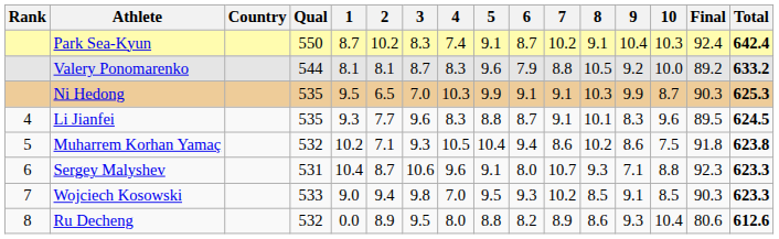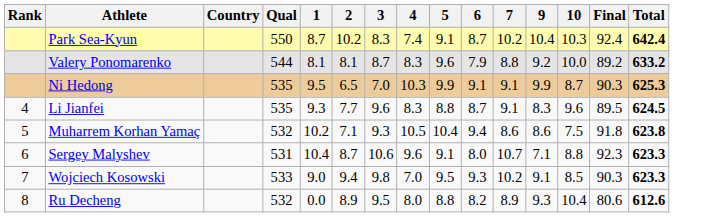 <table class="wikitable sortable">
 <tr>
 <th>Rank</th>
 <th>Athlete</th>
 <th>Country</th>
 <th>Qual</th>
 <th class="unsortable" style="width: 28px">1</th>
 <th class="unsortable" style="width: 28px">2</th>
 <th class="unsortable" style="width: 28px">3</th>
 <th class="unsortable" style="width: 28px">4</th>
 <th class="unsortable" style="width: 28px">5</th>
 <th class="unsortable" style="width: 28px">6</th>
 <th class="unsortable" style="width: 28px">7</th>
-<th class="unsortable" style="width: 28px">8</th>
 <th class="unsortable" style="width: 28px">9</th>
 <th class="unsortable" style="width: 28px">10</th>
 <th>Final</th>
 <th>Total</th>
 </tr>
 <tr style="background:#fffcaf;">
 <td align="center"></td>
 <td align="left"><a href='#'>Park Sea-Kyun</a></td>
 <td align="left"></td>
 <td align="center">550</td>
 <td align="center">8.7</td>
 <td align="center">10.2</td>
 <td align="center">8.3</td>
 <td align="center">7.4</td>
 <td align="center">9.1</td>
 <td align="center">8.7</td>
 <td align="center">10.2</td>
-<td align="center">9.1</td>
 <td align="center">10.4</td>
 <td align="center">10.3</td>
 <td align="center">92.4</td>
 <td align="center"><strong>642.4</strong></td>
 </tr>
 <tr style="background:#e5e5e5;">
 <td align="center"></td>
 <td align="left"><a href='#'>Valery Ponomarenko</a></td>
 <td align="left"></td>
 <td align="center">544</td>
 <td align="center">8.1</td>
 <td align="center">8.1</td>
 <td align="center">8.7</td>
 <td align="center">8.3</td>
 <td align="center">9.6</td>
 <td align="center">7.9</td>
 <td align="center">8.8</td>
-<td align="center">10.5</td>
 <td align="center">9.2</td>
 <td align="center">10.0</td>
 <td align="center">89.2</td>
 <td align="center"><strong>633.2</strong></td>
 </tr>
 <tr style="background:#ec9;">
 <td align="center"></td>
 <td align="left"><a href='#'>Ni Hedong</a></td>
 <td align="left"></td>
 <td align="center">535</td>
 <td align="center">9.5</td>
 <td align="center">6.5</td>
 <td align="center">7.0</td>
 <td align="center">10.3</td>
 <td align="center">9.9</td>
 <td align="center">9.1</td>
 <td align="center">9.1</td>
-<td align="center">10.3</td>
 <td align="center">9.9</td>
 <td align="center">8.7</td>
 <td align="center">90.3</td>
 <td align="center"><strong>625.3</strong></td>
 </tr>
 <tr>
 <td align="center">4</td>
 <td align="left"><a href='#'>Li Jianfei</a></td>
 <td align="left"></td>
 <td align="center">535</td>
 <td align="center">9.3</td>
 <td align="center">7.7</td>
 <td align="center">9.6</td>
 <td align="center">8.3</td>
 <td align="center">8.8</td>
 <td align="center">8.7</td>
 <td align="center">9.1</td>
-<td align="center">10.1</td>
 <td align="center">8.3</td>
 <td align="center">9.6</td>
 <td align="center">89.5</td>
 <td align="center"><strong>624.5</strong></td>
 </tr>
 <tr>
 <td align="center">5</td>
 <td align="left"><a href='#'>Muharrem Korhan Yamaç</a></td>
 <td align="left"></td>
 <td align="center">532</td>
 <td align="center">10.2</td>
 <td align="center">7.1</td>
 <td align="center">9.3</td>
 <td align="center">10.5</td>
 <td align="center">10.4</td>
 <td align="center">9.4</td>
 <td align="center">8.6</td>
-<td align="center">10.2</td>
 <td align="center">8.6</td>
 <td align="center">7.5</td>
 <td align="center">91.8</td>
 <td align="center"><strong>623.8</strong></td>
 </tr>
 <tr>
 <td align="center">6</td>
 <td align="left"><a href='#'>Sergey Malyshev</a></td>
 <td align="left"></td>
 <td align="center">531</td>
 <td align="center">10.4</td>
 <td align="center">8.7</td>
 <td align="center">10.6</td>
 <td align="center">9.6</td>
 <td align="center">9.1</td>
 <td align="center">8.0</td>
 <td align="center">10.7</td>
-<td align="center">9.3</td>
 <td align="center">7.1</td>
 <td align="center">8.8</td>
 <td align="center">92.3</td>
 <td align="center"><strong>623.3</strong></td>
 </tr>
 <tr>
 <td align="center">7</td>
 <td align="left"><a href='#'>Wojciech Kosowski</a></td>
 <td align="left"></td>
 <td align="center">533</td>
 <td align="center">9.0</td>
 <td align="center">9.4</td>
 <td align="center">9.8</td>
 <td align="center">7.0</td>
 <td align="center">9.5</td>
 <td align="center">9.3</td>
 <td align="center">10.2</td>
-<td align="center">8.5</td>
 <td align="center">9.1</td>
 <td align="center">8.5</td>
 <td align="center">90.3</td>
 <td align="center"><strong>623.3</strong></td>
 </tr>
 <tr>
 <td align="center">8</td>
 <td align="left"><a href='#'>Ru Decheng</a></td>
 <td align="left"></td>
 <td align="center">532</td>
 <td align="center">0.0</td>
 <td align="center">8.9</td>
 <td align="center">9.5</td>
 <td align="center">8.0</td>
 <td align="center">8.8</td>
 <td align="center">8.2</td>
 <td align="center">8.9</td>
-<td align="center">8.6</td>
 <td align="center">9.3</td>
 <td align="center">10.4</td>
 <td align="center">80.6</td>
 <td align="center"><strong>612.6</strong></td>
 </tr>
 </table>
